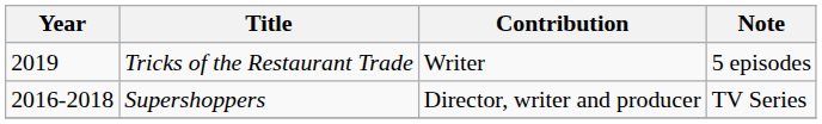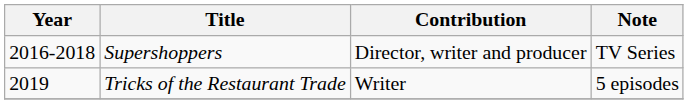 <table class="wikitable sortable">
 <tr>
 <th>Year</th>
 <th>Title</th>
 <th>Contribution</th>
 <th>Note</th>
 </tr>
 <tr>
+<td>2016-2018</td>
+<td><em>Supershoppers</em></td>
+<td>Director, writer and producer</td>
+<td>TV Series</td>
+</tr>
+<tr>
 <td>2019</td>
 <td><em>Tricks of the Restaurant Trade</em></td>
 <td>Writer</td>
 <td>5 episodes</td>
 </tr>
 <tr>
-<td>2016-2018</td>
-<td><em>Supershoppers</em></td>
-<td>Director, writer and producer</td>
-<td>TV Series</td>
-</tr>
-<tr>
 </tr>
 </table>
